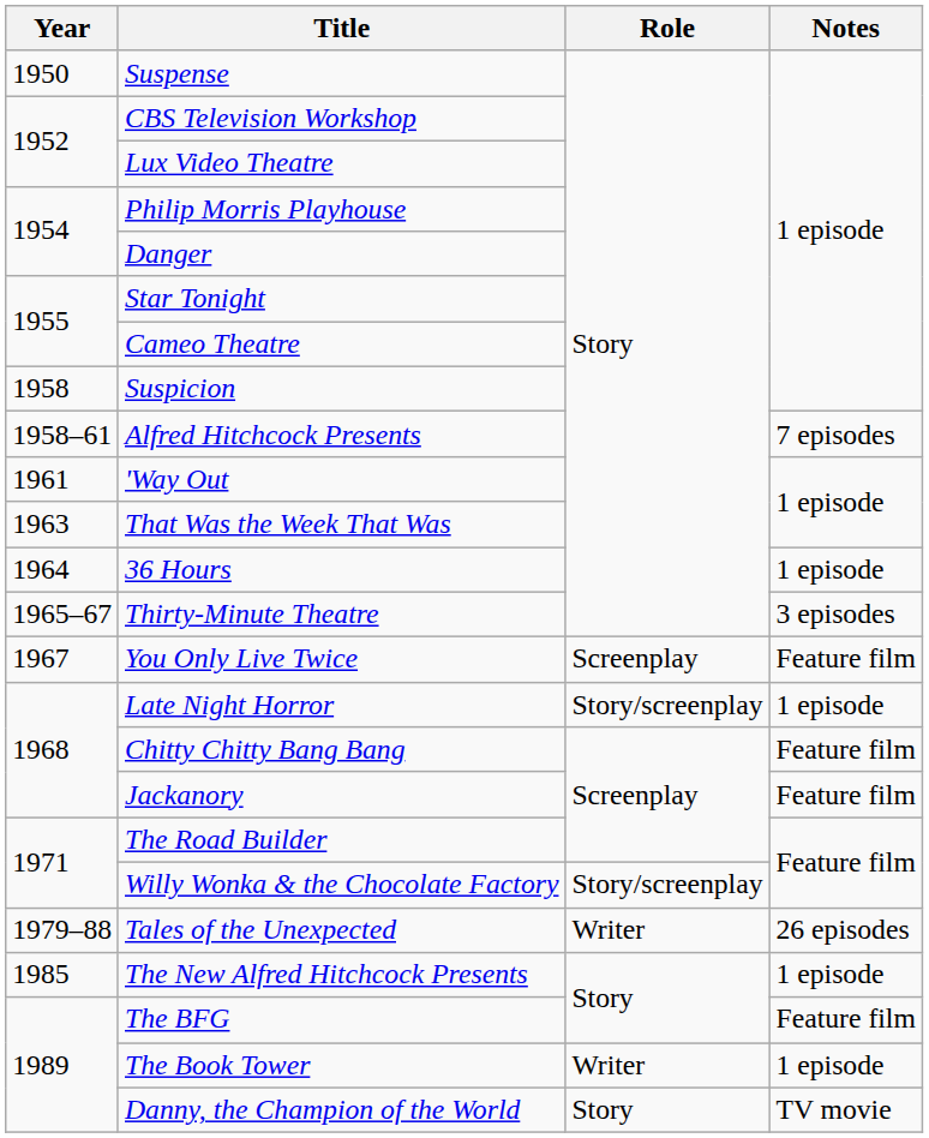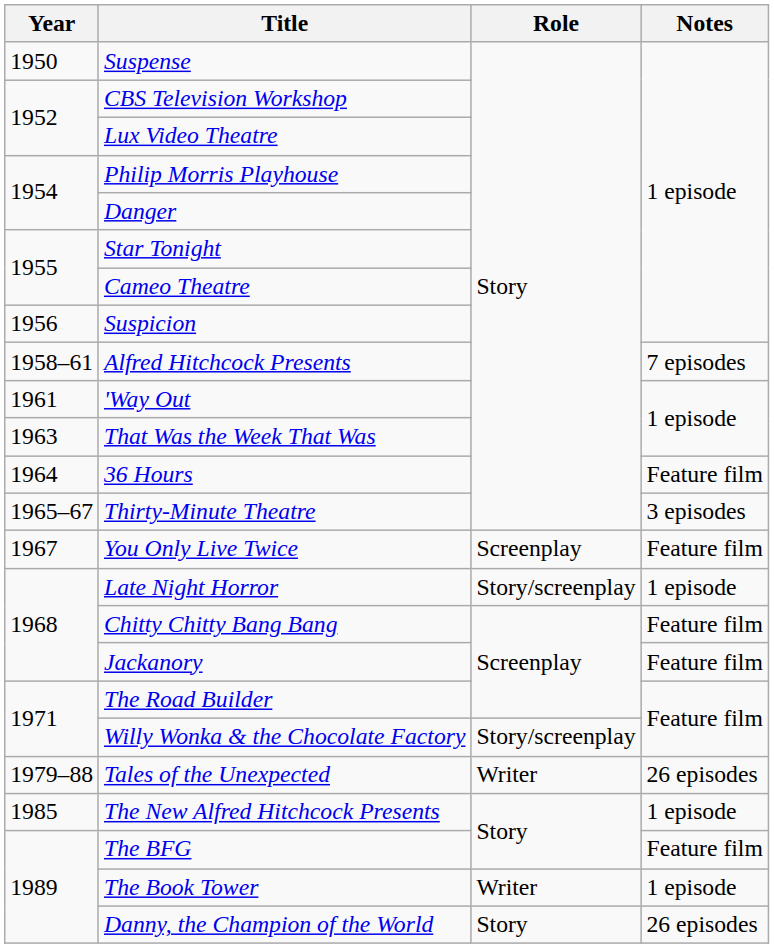 <table class="wikitable sortable">
 <tr>
 <th>Year</th>
 <th>Title</th>
 <th>Role</th>
 <th>Notes</th>
 </tr>
 <tr>
 <td>1950</td>
 <td><a href='#'><em>Suspense</em></a></td>
 <td rowspan="13">Story</td>
 <td rowspan="8">1 episode</td>
 </tr>
 <tr>
 <td rowspan="2">1952</td>
 <td><em><a href='#'>CBS Television Workshop</a></em></td>
 </tr>
 <tr>
 <td><em><a href='#'>Lux Video Theatre</a></em></td>
 </tr>
 <tr>
 <td rowspan="2">1954</td>
 <td><em><a href='#'>Philip Morris Playhouse</a></em></td>
 </tr>
 <tr>
 <td><a href='#'><em>Danger</em></a></td>
 </tr>
 <tr>
 <td rowspan="2">1955</td>
 <td><em><a href='#'>Star Tonight</a></em></td>
 </tr>
 <tr>
 <td><em><a href='#'>Cameo Theatre</a></em></td>
 </tr>
 <tr>
-<td>1958</td>
+<td>1956</td>
 <td><a href='#'><em>Suspicion</em></a></td>
 </tr>
 <tr>
 <td>1958–61</td>
 <td><em><a href='#'>Alfred Hitchcock Presents</a></em></td>
 <td>7 episodes</td>
 </tr>
 <tr>
 <td>1961</td>
 <td><em><a href='#'>'Way Out</a></em></td>
 <td rowspan="2">1 episode</td>
 </tr>
 <tr>
 <td>1963</td>
 <td><em><a href='#'>That Was the Week That Was</a></em></td>
 </tr>
 <tr>
 <td>1964</td>
 <td><a href='#'><em>36 Hours</em></a></td>
-<td>1 episode</td>
+<td>Feature film</td>
 </tr>
 <tr>
 <td>1965–67</td>
 <td><em><a href='#'>Thirty-Minute Theatre</a></em></td>
 <td>3 episodes</td>
 </tr>
 <tr>
 <td>1967</td>
 <td><a href='#'><em>You Only Live Twice</em></a></td>
 <td>Screenplay</td>
 <td>Feature film</td>
 </tr>
 <tr>
 <td rowspan="3">1968</td>
 <td><em><a href='#'>Late Night Horror</a></em></td>
 <td>Story/screenplay</td>
 <td>1 episode</td>
 </tr>
 <tr>
 <td><em><a href='#'>Chitty Chitty Bang Bang</a></em></td>
 <td rowspan="3">Screenplay</td>
 <td>Feature film</td>
 </tr>
 <tr>
 <td><em><a href='#'>Jackanory</a></em></td>
 <td>Feature film</td>
 </tr>
 <tr>
 <td rowspan="2">1971</td>
 <td><em><a href='#'>The Road Builder</a></em></td>
 <td rowspan="2">Feature film</td>
 </tr>
 <tr>
 <td><em><a href='#'>Willy Wonka & the Chocolate Factory</a></em></td>
 <td>Story/screenplay</td>
 </tr>
 <tr>
 <td>1979–88</td>
 <td><a href='#'><em>Tales of the Unexpected</em></a></td>
 <td>Writer</td>
 <td>26 episodes</td>
 </tr>
 <tr>
 <td>1985</td>
 <td><em><a href='#'>The New Alfred Hitchcock Presents</a></em></td>
 <td rowspan="2">Story</td>
 <td>1 episode</td>
 </tr>
 <tr>
 <td rowspan="3">1989</td>
 <td><a href='#'><em>The BFG</em></a></td>
 <td>Feature film</td>
 </tr>
 <tr>
 <td><em><a href='#'>The Book Tower</a></em></td>
 <td>Writer</td>
 <td>1 episode</td>
 </tr>
 <tr>
 <td><a href='#'><em>Danny, the Champion of the World</em></a></td>
 <td>Story</td>
-<td>TV movie</td>
+<td>26 episodes</td>
 </tr>
 </table>
